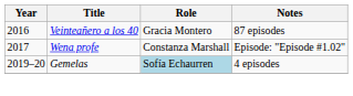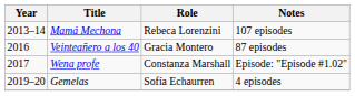 <table class="wikitable sortable">
 <tr>
 <th>Year</th>
 <th>Title</th>
 <th>Role</th>
 <th class="unsortable">Notes</th>
+</tr>
+<tr>
+<td>2013–14</td>
+<td><em><a href='#'>Mamá Mechona</a></em></td>
+<td>Rebeca Lorenzini</td>
+<td>107 episodes</td>
 </tr>
 <tr>
 <td>2016</td>
 <td><em><a href='#'>Veinteañero a los 40</a></em></td>
 <td>Gracia Montero</td>
 <td>87 episodes</td>
 </tr>
 <tr>
 <td>2017</td>
 <td><em><a href='#'>Wena profe</a></em></td>
 <td>Constanza Marshall</td>
 <td>Episode: "Episode #1.02"</td>
 </tr>
 <tr>
 <td>2019–20</td>
 <td><em>Gemelas</em></td>
-<td style="background: lightblue;">Sofía Echaurren</td>
+<td>Sofía Echaurren</td>
 <td>4 episodes</td>
 </tr>
 <tr>
 </tr>
 </table>
